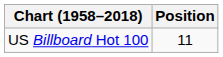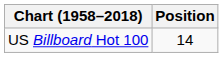 <table class="wikitable">
 <tr>
 <th>Chart (1958–2018)</th>
 <th>Position</th>
 </tr>
 <tr>
 <td>US <a href='#'><em>Billboard</em> Hot 100</a></td>
-<td style="text-align:center;">11</td>
+<td style="text-align:center;">14</td>
 </tr>
 </table>
